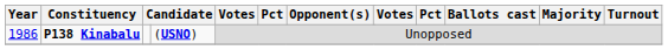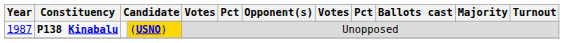 <table class="wikitable" style="margin:0.5em ; font-size:95%">
 <tr>
 <th>Year</th>
 <th>Constituency</th>
 <th colspan=2>Candidate</th>
 <th>Votes</th>
 <th>Pct</th>
 <th colspan=2>Opponent(s)</th>
 <th>Votes</th>
 <th>Pct</th>
 <th>Ballots cast</th>
 <th>Majority</th>
 <th>Turnout</th>
 </tr>
 <tr>
-<td><a href='#'>1986</a></td>
+<td><a href='#'>1987</a></td>
 <td><strong>P138 <a href='#'>Kinabalu</a></strong></td>
 <td></td>
-<td><strong></strong> (<a href='#'><strong>USNO</strong></a>)</td>
+<td style="background: gold;"><strong></strong> (<a href='#'><strong>USNO</strong></a>)</td>
 <td colspan=9 style="background:#dcdcdc; text-align:center;">Unopposed</td>
 </tr>
 <tr>
 </tr>
 </table>
